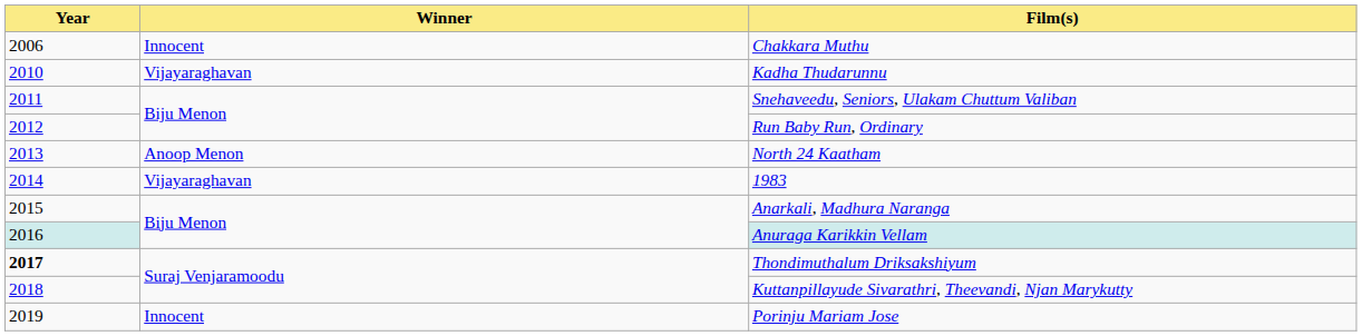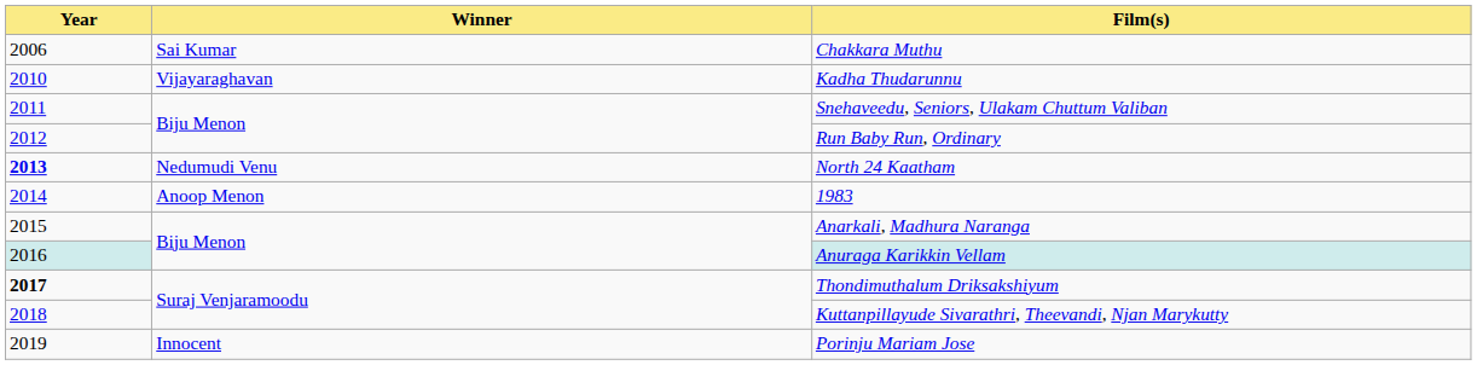 <table class="wikitable" style="width:100%">
 <tr bgcolor="#bebebe">
 <th width="10%" style="background:#FAEB86">Year</th>
 <th width="45%" style="background:#FAEB86">Winner</th>
 <th width="45%" style="background:#FAEB86">Film(s)</th>
 </tr>
 <tr>
 <td>2006</td>
-<td><a href='#'>Innocent</a></td>
+<td><a href='#'>Sai Kumar</a></td>
 <td><em><a href='#'>Chakkara Muthu</a></em></td>
 </tr>
 <tr>
 <td><a href='#'>2010</a></td>
 <td><a href='#'>Vijayaraghavan</a></td>
 <td><em><a href='#'>Kadha Thudarunnu</a></em></td>
 </tr>
 <tr>
 <td><a href='#'>2011</a></td>
 <td rowspan="2"><a href='#'>Biju Menon</a></td>
 <td><em><a href='#'>Snehaveedu</a></em>, <em><a href='#'>Seniors</a></em>, <em><a href='#'>Ulakam Chuttum Valiban</a></em></td>
 </tr>
 <tr>
 <td><a href='#'>2012</a></td>
 <td><em><a href='#'>Run Baby Run</a></em>, <em><a href='#'>Ordinary</a></em></td>
 </tr>
 <tr>
-<td><a href='#'>2013</a></td>
-<td><a href='#'>Anoop Menon</a></td>
+<td><strong><a href='#'>2013</a></strong></td>
+<td><a href='#'>Nedumudi Venu</a></td>
 <td><em><a href='#'>North 24 Kaatham</a></em></td>
 </tr>
 <tr>
 <td><a href='#'>2014</a></td>
-<td><a href='#'>Vijayaraghavan</a></td>
+<td><a href='#'>Anoop Menon</a></td>
 <td><em><a href='#'>1983</a></em></td>
 </tr>
 <tr>
 <td>2015</td>
 <td rowspan="2"><a href='#'>Biju Menon</a></td>
 <td><em><a href='#'>Anarkali</a></em>, <em><a href='#'>Madhura Naranga</a></em></td>
 </tr>
 <tr bgcolor="#cfecec">
 <td>2016</td>
 <td><em><a href='#'>Anuraga Karikkin Vellam</a></em></td>
 </tr>
 <tr>
 <td><strong>2017</strong></td>
 <td rowspan="2"><a href='#'>Suraj Venjaramoodu</a></td>
 <td><em><a href='#'>Thondimuthalum Driksakshiyum</a></em></td>
 </tr>
 <tr>
 <td><a href='#'>2018</a></td>
 <td><em><a href='#'>Kuttanpillayude Sivarathri</a></em>, <em><a href='#'>Theevandi</a></em>, <em><a href='#'>Njan Marykutty</a></em></td>
 </tr>
 <tr>
 <td>2019</td>
 <td><a href='#'>Innocent</a></td>
 <td><em><a href='#'>Porinju Mariam Jose</a></em></td>
 </tr>
 </table>
